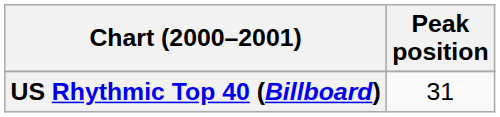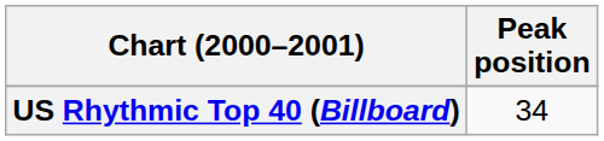 <table class="wikitable sortable plainrowheaders" style="text-align:center">
 <tr>
 <th>Chart (2000–2001)</th>
 <th>Peak<br>position</th>
 </tr>
 <tr>
 </tr>
 <tr>
 </tr>
 <tr>
 </tr>
 <tr>
 <th scope="row">US <a href='#'>Rhythmic Top 40</a> (<em><a href='#'>Billboard</a></em>)</th>
-<td>31</td>
+<td>34</td>
 </tr>
 </table>
